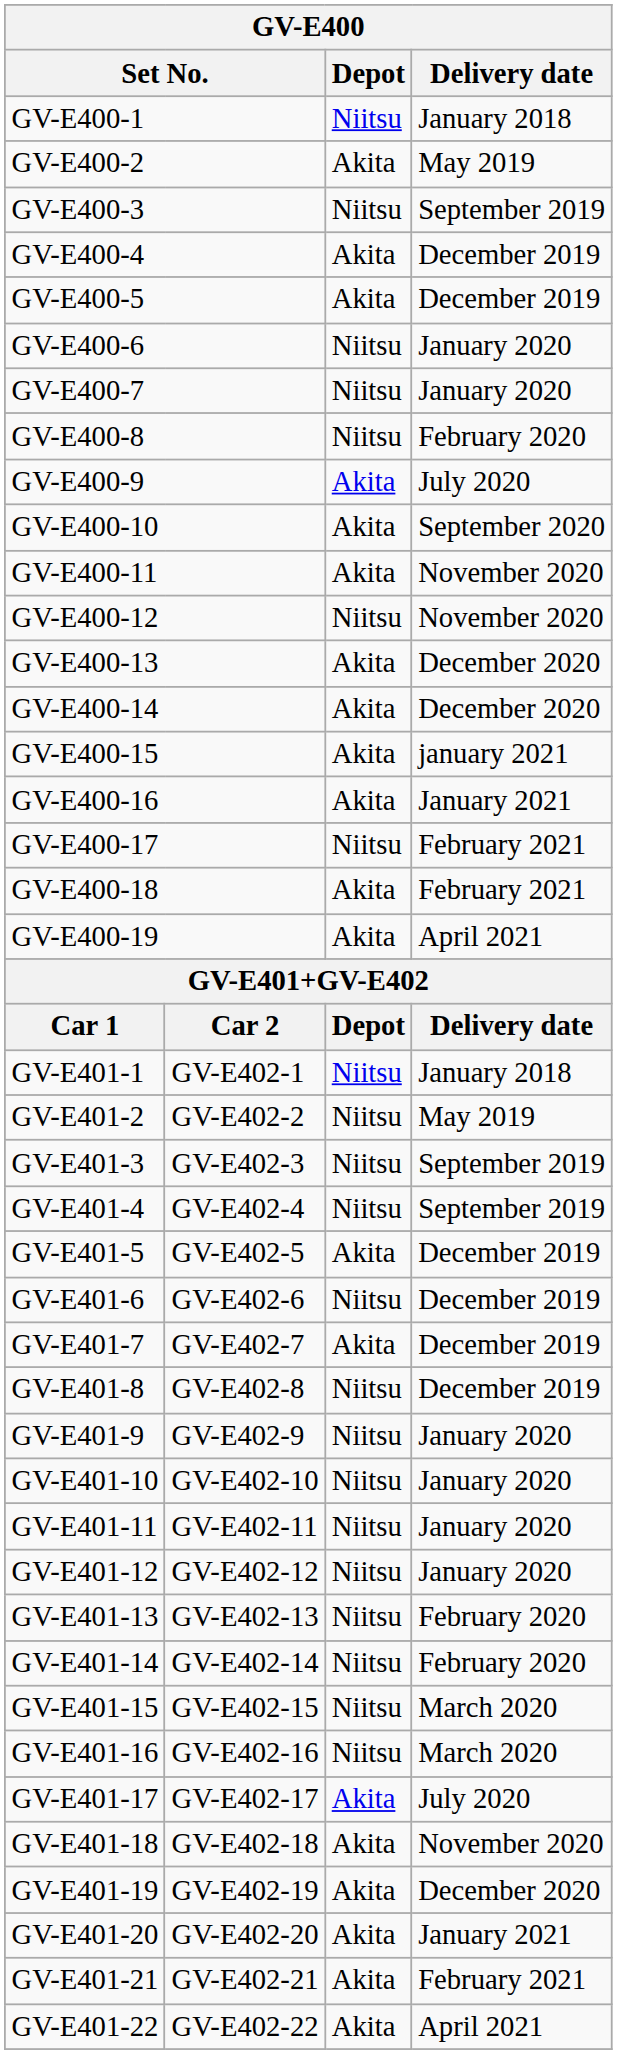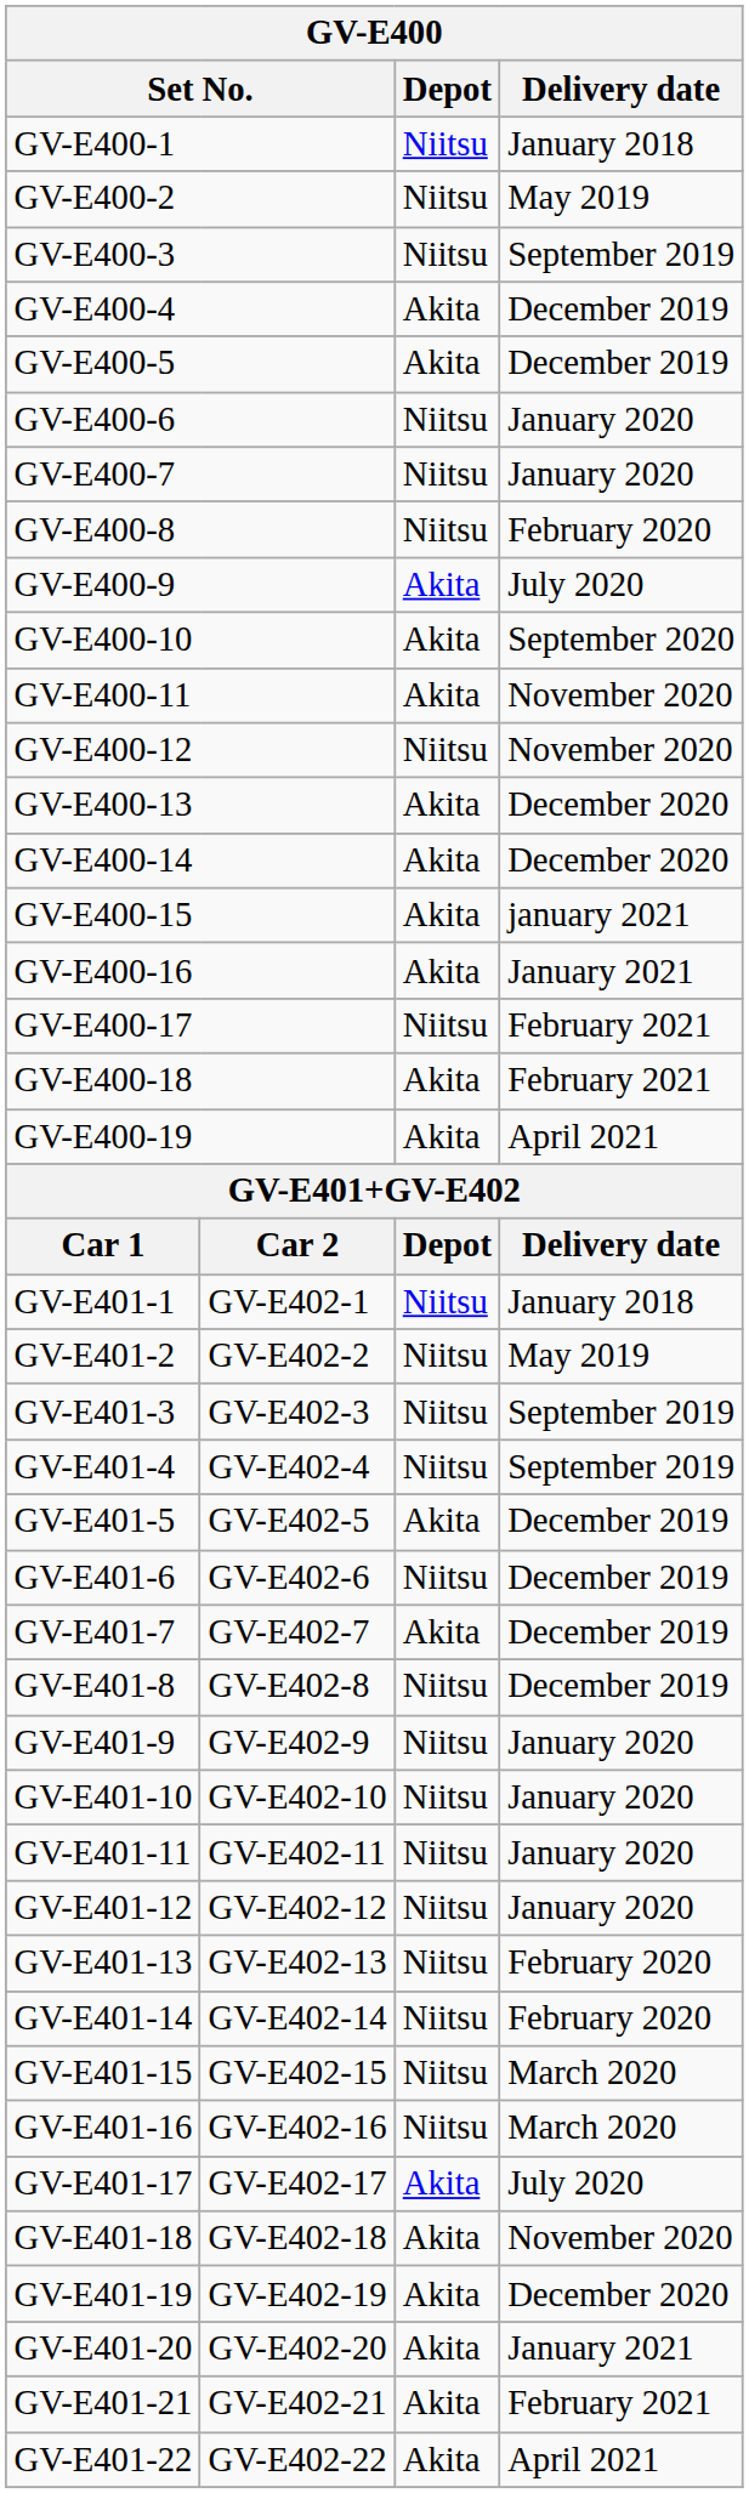 <table class="wikitable mw-collapsible mw-collapsed">
 <tr>
 <th colspan=4>GV-E400</th>
 </tr>
 <tr>
 <th colspan=2>Set No.</th>
 <th>Depot</th>
 <th>Delivery date</th>
 </tr>
 <tr>
 <td colspan=2>GV-E400-1</td>
 <td><a href='#'>Niitsu</a></td>
 <td>January 2018</td>
 </tr>
 <tr>
 <td colspan=2>GV-E400-2</td>
-<td>Akita</td>
+<td>Niitsu</td>
 <td>May 2019</td>
 </tr>
 <tr>
 <td colspan=2>GV-E400-3</td>
 <td>Niitsu</td>
 <td>September 2019</td>
 </tr>
 <tr>
 <td colspan=2>GV-E400-4</td>
 <td>Akita</td>
 <td>December 2019</td>
 </tr>
 <tr>
 <td colspan=2>GV-E400-5</td>
 <td>Akita</td>
 <td>December 2019</td>
 </tr>
 <tr>
 <td colspan=2>GV-E400-6</td>
 <td>Niitsu</td>
 <td>January 2020</td>
 </tr>
 <tr>
 <td colspan=2>GV-E400-7</td>
 <td>Niitsu</td>
 <td>January 2020</td>
 </tr>
 <tr>
 <td colspan=2>GV-E400-8</td>
 <td>Niitsu</td>
 <td>February 2020</td>
 </tr>
 <tr>
 <td colspan=2>GV-E400-9</td>
 <td><a href='#'>Akita</a></td>
 <td>July 2020</td>
 </tr>
 <tr>
 <td colspan=2>GV-E400-10</td>
 <td>Akita</td>
 <td>September 2020</td>
 </tr>
 <tr>
 <td colspan=2>GV-E400-11</td>
 <td>Akita</td>
 <td>November 2020</td>
 </tr>
 <tr>
 <td colspan=2>GV-E400-12</td>
 <td>Niitsu</td>
 <td>November 2020</td>
 </tr>
 <tr>
 <td colspan=2>GV-E400-13</td>
 <td>Akita</td>
 <td>December 2020</td>
 </tr>
 <tr>
 <td colspan=2>GV-E400-14</td>
 <td>Akita</td>
 <td>December 2020</td>
 </tr>
 <tr>
 <td colspan=2>GV-E400-15</td>
 <td>Akita</td>
 <td>january 2021</td>
 </tr>
 <tr>
 <td colspan=2>GV-E400-16</td>
 <td>Akita</td>
 <td>January 2021</td>
 </tr>
 <tr>
 <td colspan=2>GV-E400-17</td>
 <td>Niitsu</td>
 <td>February 2021</td>
 </tr>
 <tr>
 <td colspan=2>GV-E400-18</td>
 <td>Akita</td>
 <td>February 2021</td>
 </tr>
 <tr>
 <td colspan=2>GV-E400-19</td>
 <td>Akita</td>
 <td>April 2021</td>
 </tr>
 <tr>
 <th colspan=4>GV-E401+GV-E402</th>
 </tr>
 <tr>
 <th>Car 1</th>
 <th>Car 2</th>
 <th>Depot</th>
 <th>Delivery date</th>
 </tr>
 <tr>
 <td>GV-E401-1</td>
 <td>GV-E402-1</td>
 <td><a href='#'>Niitsu</a></td>
 <td>January 2018</td>
 </tr>
 <tr>
 <td>GV-E401-2</td>
 <td>GV-E402-2</td>
 <td>Niitsu</td>
 <td>May 2019</td>
 </tr>
 <tr>
 <td>GV-E401-3</td>
 <td>GV-E402-3</td>
 <td>Niitsu</td>
 <td>September 2019</td>
 </tr>
 <tr>
 <td>GV-E401-4</td>
 <td>GV-E402-4</td>
 <td>Niitsu</td>
 <td>September 2019</td>
 </tr>
 <tr>
 <td>GV-E401-5</td>
 <td>GV-E402-5</td>
 <td>Akita</td>
 <td>December 2019</td>
 </tr>
 <tr>
 <td>GV-E401-6</td>
 <td>GV-E402-6</td>
 <td>Niitsu</td>
 <td>December 2019</td>
 </tr>
 <tr>
 <td>GV-E401-7</td>
 <td>GV-E402-7</td>
 <td>Akita</td>
 <td>December 2019</td>
 </tr>
 <tr>
 <td>GV-E401-8</td>
 <td>GV-E402-8</td>
 <td>Niitsu</td>
 <td>December 2019</td>
 </tr>
 <tr>
 <td>GV-E401-9</td>
 <td>GV-E402-9</td>
 <td>Niitsu</td>
 <td>January 2020</td>
 </tr>
 <tr>
 <td>GV-E401-10</td>
 <td>GV-E402-10</td>
 <td>Niitsu</td>
 <td>January 2020</td>
 </tr>
 <tr>
 <td>GV-E401-11</td>
 <td>GV-E402-11</td>
 <td>Niitsu</td>
 <td>January 2020</td>
 </tr>
 <tr>
 <td>GV-E401-12</td>
 <td>GV-E402-12</td>
 <td>Niitsu</td>
 <td>January 2020</td>
 </tr>
 <tr>
 <td>GV-E401-13</td>
 <td>GV-E402-13</td>
 <td>Niitsu</td>
 <td>February 2020</td>
 </tr>
 <tr>
 <td>GV-E401-14</td>
 <td>GV-E402-14</td>
 <td>Niitsu</td>
 <td>February 2020</td>
 </tr>
 <tr>
 <td>GV-E401-15</td>
 <td>GV-E402-15</td>
 <td>Niitsu</td>
 <td>March 2020</td>
 </tr>
 <tr>
 <td>GV-E401-16</td>
 <td>GV-E402-16</td>
 <td>Niitsu</td>
 <td>March 2020</td>
 </tr>
 <tr>
 <td>GV-E401-17</td>
 <td>GV-E402-17</td>
 <td><a href='#'>Akita</a></td>
 <td>July 2020</td>
 </tr>
 <tr>
 <td>GV-E401-18</td>
 <td>GV-E402-18</td>
 <td>Akita</td>
 <td>November 2020</td>
 </tr>
 <tr>
 <td>GV-E401-19</td>
 <td>GV-E402-19</td>
 <td>Akita</td>
 <td>December 2020</td>
 </tr>
 <tr>
 <td>GV-E401-20</td>
 <td>GV-E402-20</td>
 <td>Akita</td>
 <td>January 2021</td>
 </tr>
 <tr>
 <td>GV-E401-21</td>
 <td>GV-E402-21</td>
 <td>Akita</td>
 <td>February 2021</td>
 </tr>
 <tr>
 <td>GV-E401-22</td>
 <td>GV-E402-22</td>
 <td>Akita</td>
 <td>April 2021</td>
 </tr>
 </table>
